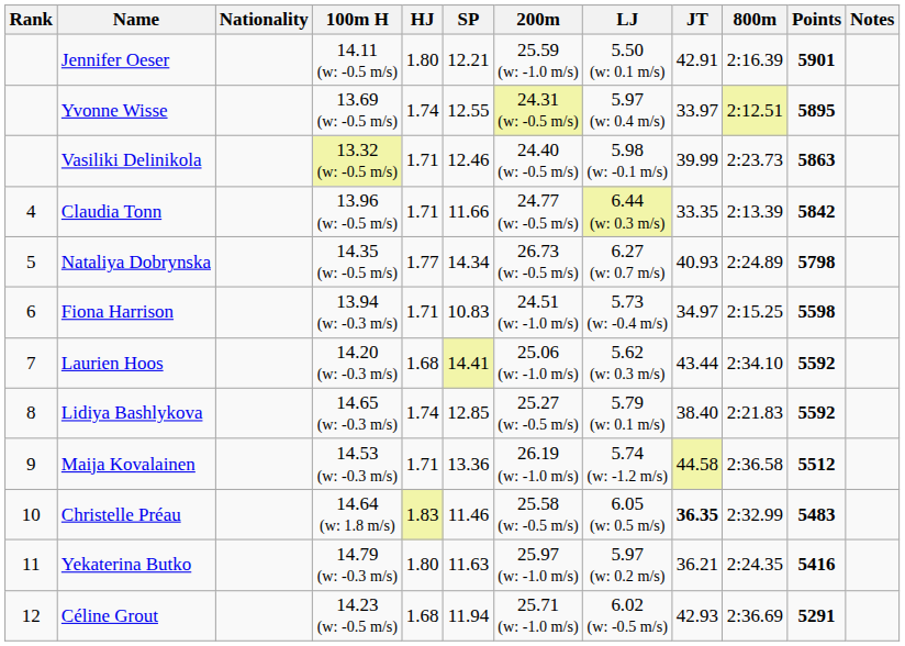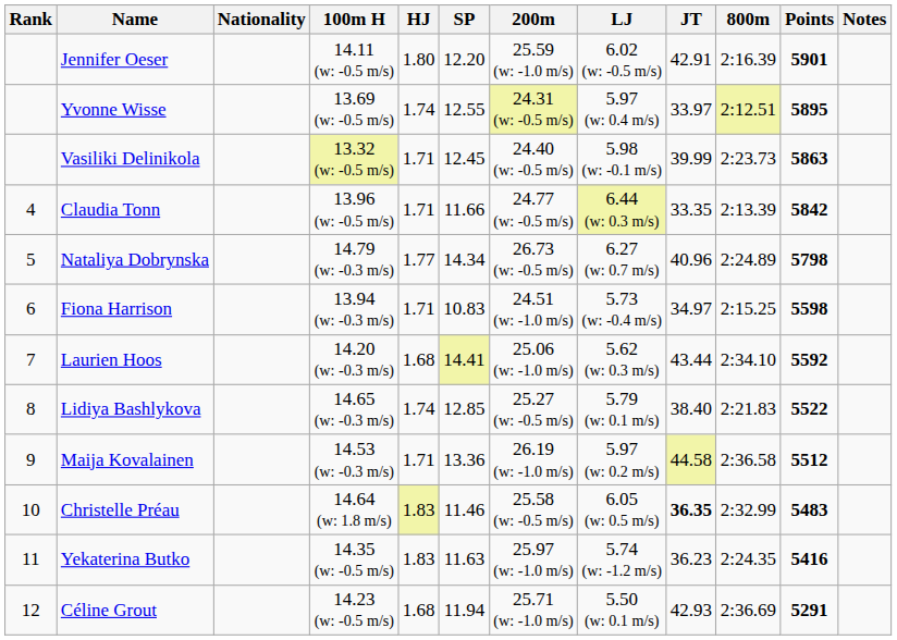 <table class="wikitable sortable" style="text-align:center">
 <tr>
 <th>Rank</th>
 <th>Name</th>
 <th>Nationality</th>
 <th>100m H</th>
 <th>HJ</th>
 <th>SP</th>
 <th>200m</th>
 <th>LJ</th>
 <th>JT</th>
 <th>800m</th>
 <th>Points</th>
 <th>Notes</th>
 </tr>
 <tr>
 <td></td>
 <td align=left><a href='#'>Jennifer Oeser</a></td>
 <td align=left></td>
 <td>14.11<br><small>(w: -0.5 m/s)</small></td>
 <td>1.80</td>
-<td>12.21</td>
+<td>12.20</td>
 <td>25.59<br><small>(w: -1.0 m/s)</small></td>
-<td>5.50<br><small>(w: 0.1 m/s)</small></td>
+<td>6.02<br><small>(w: -0.5 m/s)</small></td>
 <td>42.91</td>
 <td>2:16.39</td>
 <td><strong>5901</strong></td>
 <td></td>
 </tr>
 <tr>
 <td></td>
 <td align=left><a href='#'>Yvonne Wisse</a></td>
 <td align=left></td>
 <td>13.69<br><small>(w: -0.5 m/s)</small></td>
 <td>1.74</td>
 <td>12.55</td>
 <td bgcolor=#F2F5A9>24.31<br><small>(w: -0.5 m/s)</small></td>
 <td>5.97<br><small>(w: 0.4 m/s)</small></td>
 <td>33.97</td>
 <td bgcolor=#F2F5A9>2:12.51</td>
 <td><strong>5895</strong></td>
 <td></td>
 </tr>
 <tr>
 <td></td>
 <td align=left><a href='#'>Vasiliki Delinikola</a></td>
 <td align=left></td>
 <td bgcolor=#F2F5A9>13.32<br><small>(w: -0.5 m/s)</small></td>
 <td>1.71</td>
-<td>12.46</td>
+<td>12.45</td>
 <td>24.40<br><small>(w: -0.5 m/s)</small></td>
 <td>5.98<br><small>(w: -0.1 m/s)</small></td>
 <td>39.99</td>
 <td>2:23.73</td>
 <td><strong>5863</strong></td>
 <td></td>
 </tr>
 <tr>
 <td>4</td>
 <td align=left><a href='#'>Claudia Tonn</a></td>
 <td align=left></td>
 <td>13.96<br><small>(w: -0.5 m/s)</small></td>
 <td>1.71</td>
 <td>11.66</td>
 <td>24.77<br><small>(w: -0.5 m/s)</small></td>
 <td bgcolor=#F2F5A9>6.44<br><small>(w: 0.3 m/s)</small></td>
 <td>33.35</td>
 <td>2:13.39</td>
 <td><strong>5842</strong></td>
 <td></td>
 </tr>
 <tr>
 <td>5</td>
 <td align=left><a href='#'>Nataliya Dobrynska</a></td>
 <td align=left></td>
-<td>14.35<br><small>(w: -0.5 m/s)</small></td>
+<td>14.79<br><small>(w: -0.3 m/s)</small></td>
 <td>1.77</td>
 <td>14.34</td>
 <td>26.73<br><small>(w: -0.5 m/s)</small></td>
 <td>6.27<br><small>(w: 0.7 m/s)</small></td>
-<td>40.93</td>
+<td>40.96</td>
 <td>2:24.89</td>
 <td><strong>5798</strong></td>
 <td></td>
 </tr>
 <tr>
 <td>6</td>
 <td align=left><a href='#'>Fiona Harrison</a></td>
 <td align=left></td>
 <td>13.94<br><small>(w: -0.3 m/s)</small></td>
 <td>1.71</td>
 <td>10.83</td>
 <td>24.51<br><small>(w: -1.0 m/s)</small></td>
 <td>5.73<br><small>(w: -0.4 m/s)</small></td>
 <td>34.97</td>
 <td>2:15.25</td>
 <td><strong>5598</strong></td>
 <td></td>
 </tr>
 <tr>
 <td>7</td>
 <td align=left><a href='#'>Laurien Hoos</a></td>
 <td align=left></td>
 <td>14.20<br><small>(w: -0.3 m/s)</small></td>
 <td>1.68</td>
 <td bgcolor=#F2F5A9>14.41</td>
 <td>25.06<br><small>(w: -1.0 m/s)</small></td>
 <td>5.62<br><small>(w: 0.3 m/s)</small></td>
 <td>43.44</td>
 <td>2:34.10</td>
 <td><strong>5592</strong></td>
 <td></td>
 </tr>
 <tr>
 <td>8</td>
 <td align=left><a href='#'>Lidiya Bashlykova</a></td>
 <td align=left></td>
 <td>14.65<br><small>(w: -0.3 m/s)</small></td>
 <td>1.74</td>
 <td>12.85</td>
 <td>25.27<br><small>(w: -0.5 m/s)</small></td>
 <td>5.79<br><small>(w: 0.1 m/s)</small></td>
 <td>38.40</td>
 <td>2:21.83</td>
-<td><strong>5592</strong></td>
+<td><strong>5522</strong></td>
 <td></td>
 </tr>
 <tr>
 <td>9</td>
 <td align=left><a href='#'>Maija Kovalainen</a></td>
 <td align=left></td>
 <td>14.53<br><small>(w: -0.3 m/s)</small></td>
 <td>1.71</td>
 <td>13.36</td>
 <td>26.19<br><small>(w: -1.0 m/s)</small></td>
-<td>5.74<br><small>(w: -1.2 m/s)</small></td>
+<td>5.97<br><small>(w: 0.2 m/s)</small></td>
 <td bgcolor=#F2F5A9>44.58</td>
 <td>2:36.58</td>
 <td><strong>5512</strong></td>
 <td></td>
 </tr>
 <tr>
 <td>10</td>
 <td align=left><a href='#'>Christelle Préau</a></td>
 <td align=left></td>
 <td>14.64<br><small>(w: 1.8 m/s)</small></td>
 <td bgcolor=#F2F5A9>1.83</td>
 <td>11.46</td>
 <td>25.58<br><small>(w: -0.5 m/s)</small></td>
 <td>6.05<br><small>(w: 0.5 m/s)</small></td>
 <td><strong>36.35</strong></td>
 <td>2:32.99</td>
 <td><strong>5483</strong></td>
 <td></td>
 </tr>
 <tr>
 <td>11</td>
 <td align=left><a href='#'>Yekaterina Butko</a></td>
 <td align=left></td>
-<td>14.79<br><small>(w: -0.3 m/s)</small></td>
-<td>1.80</td>
+<td>14.35<br><small>(w: -0.5 m/s)</small></td>
+<td>1.83</td>
 <td>11.63</td>
 <td>25.97<br><small>(w: -1.0 m/s)</small></td>
-<td>5.97<br><small>(w: 0.2 m/s)</small></td>
-<td>36.21</td>
+<td>5.74<br><small>(w: -1.2 m/s)</small></td>
+<td>36.23</td>
 <td>2:24.35</td>
 <td><strong>5416</strong></td>
 <td></td>
 </tr>
 <tr>
 <td>12</td>
 <td align=left><a href='#'>Céline Grout</a></td>
 <td align=left></td>
 <td>14.23<br><small>(w: -0.5 m/s)</small></td>
 <td>1.68</td>
 <td>11.94</td>
 <td>25.71<br><small>(w: -1.0 m/s)</small></td>
-<td>6.02<br><small>(w: -0.5 m/s)</small></td>
+<td>5.50<br><small>(w: 0.1 m/s)</small></td>
 <td>42.93</td>
 <td>2:36.69</td>
 <td><strong>5291</strong></td>
 <td></td>
 </tr>
 </table>
